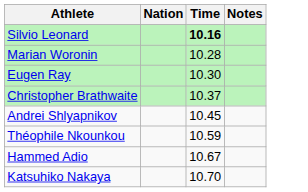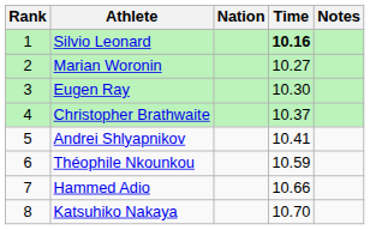 <table class="wikitable sortable" style="text-align:center">
 <tr>
+<th>Rank</th>
 <th>Athlete</th>
 <th>Nation</th>
 <th>Time</th>
 <th>Notes</th>
 </tr>
 <tr style="background:#bbf3bb;">
+<td>1</td>
 <td align=left><a href='#'>Silvio Leonard</a></td>
 <td align=left></td>
 <td><strong>10.16</strong></td>
 <td></td>
 </tr>
 <tr style="background:#bbf3bb;">
+<td>2</td>
 <td align=left><a href='#'>Marian Woronin</a></td>
 <td align=left></td>
-<td>10.28</td>
+<td>10.27</td>
 <td></td>
 </tr>
 <tr style="background:#bbf3bb;">
+<td>3</td>
 <td align=left><a href='#'>Eugen Ray</a></td>
 <td align=left></td>
 <td>10.30</td>
 <td></td>
 </tr>
 <tr style="background:#bbf3bb;">
+<td>4</td>
 <td align=left><a href='#'>Christopher Brathwaite</a></td>
 <td align=left></td>
 <td>10.37</td>
 <td></td>
 </tr>
 <tr>
+<td>5</td>
 <td align=left><a href='#'>Andrei Shlyapnikov</a></td>
 <td align=left></td>
-<td>10.45</td>
+<td>10.41</td>
 <td></td>
 </tr>
 <tr>
+<td>6</td>
 <td align=left><a href='#'>Théophile Nkounkou</a></td>
 <td align=left></td>
 <td>10.59</td>
 <td></td>
 </tr>
 <tr>
+<td>7</td>
 <td align=left><a href='#'>Hammed Adio</a></td>
 <td align=left></td>
-<td>10.67</td>
+<td>10.66</td>
 <td></td>
 </tr>
 <tr>
+<td>8</td>
 <td align=left><a href='#'>Katsuhiko Nakaya</a></td>
 <td align=left></td>
 <td>10.70</td>
 <td></td>
 </tr>
 </table>
